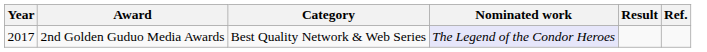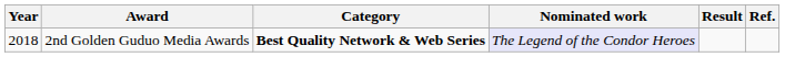 <table class="wikitable">
 <tr>
 <th>Year</th>
 <th>Award</th>
 <th>Category</th>
 <th>Nominated work</th>
 <th>Result</th>
 <th>Ref.</th>
 </tr>
 <tr>
-<td rowspan=1>2017</td>
+<td rowspan=1>2018</td>
 <td rowspan=1>2nd Golden Guduo Media Awards</td>
-<td>Best Quality Network & Web Series</td>
+<td><strong>Best Quality Network & Web Series</strong></td>
 <td style="background: lavender;"><em>The Legend of the Condor Heroes</em></td>
 <td></td>
 <td rowspan=1></td>
 </tr>
 </table>
